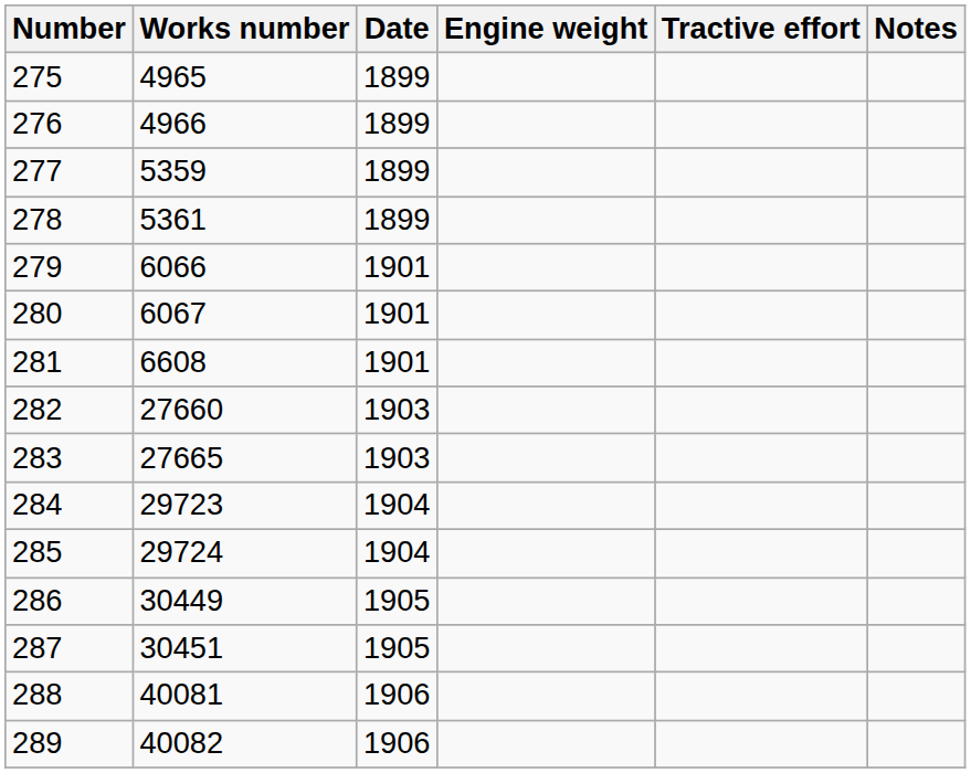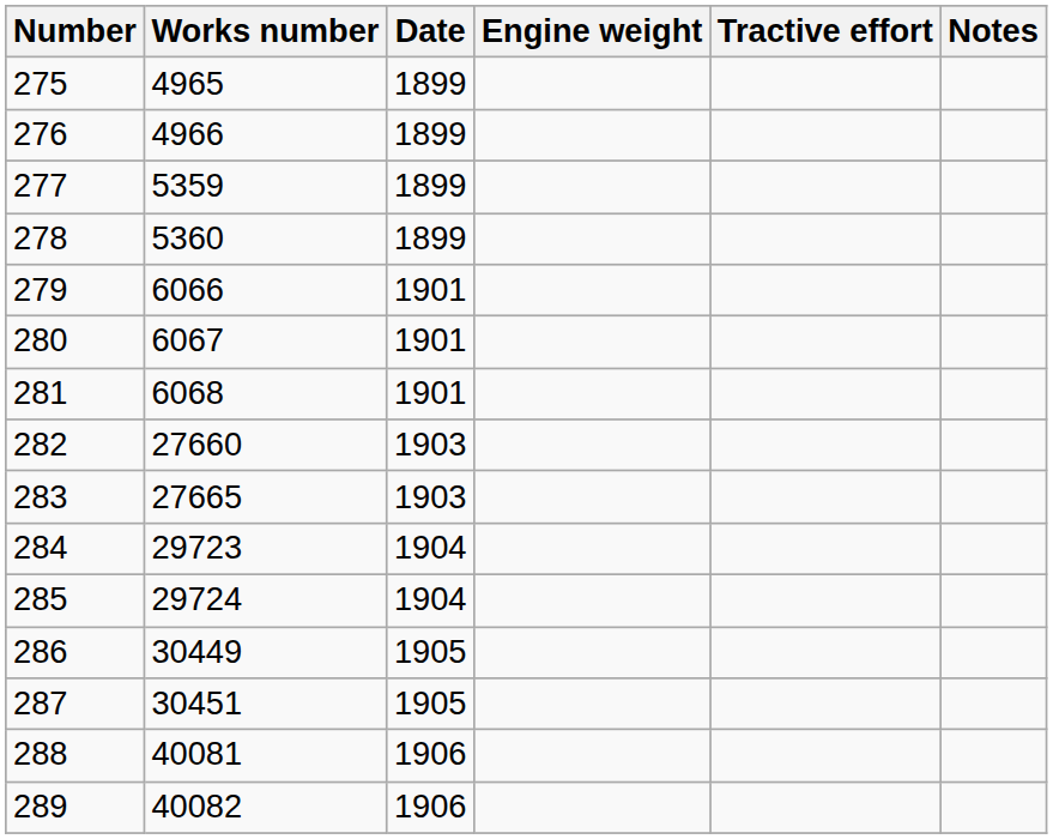 <table class="wikitable">
 <tr>
 <th>Number</th>
 <th>Works number</th>
 <th>Date</th>
 <th>Engine weight</th>
 <th>Tractive effort</th>
 <th>Notes</th>
 </tr>
 <tr>
 <td>275</td>
 <td>4965</td>
 <td>1899</td>
 <td></td>
 <td></td>
 <td></td>
 </tr>
 <tr>
 <td>276</td>
 <td>4966</td>
 <td>1899</td>
 <td></td>
 <td></td>
 <td></td>
 </tr>
 <tr>
 <td>277</td>
 <td>5359</td>
 <td>1899</td>
 <td></td>
 <td></td>
 <td></td>
 </tr>
 <tr>
 <td>278</td>
-<td>5361</td>
+<td>5360</td>
 <td>1899</td>
 <td></td>
 <td></td>
 <td></td>
 </tr>
 <tr>
 <td>279</td>
 <td>6066</td>
 <td>1901</td>
 <td></td>
 <td></td>
 <td></td>
 </tr>
 <tr>
 <td>280</td>
 <td>6067</td>
 <td>1901</td>
 <td></td>
 <td></td>
 <td></td>
 </tr>
 <tr>
 <td>281</td>
-<td>6608</td>
+<td>6068</td>
 <td>1901</td>
 <td></td>
 <td></td>
 <td></td>
 </tr>
 <tr>
 <td>282</td>
 <td>27660</td>
 <td>1903</td>
 <td></td>
 <td></td>
 <td></td>
 </tr>
 <tr>
 <td>283</td>
 <td>27665</td>
 <td>1903</td>
 <td></td>
 <td></td>
 <td></td>
 </tr>
 <tr>
 <td>284</td>
 <td>29723</td>
 <td>1904</td>
 <td></td>
 <td></td>
 <td></td>
 </tr>
 <tr>
 <td>285</td>
 <td>29724</td>
 <td>1904</td>
 <td></td>
 <td></td>
 <td></td>
 </tr>
 <tr>
 <td>286</td>
 <td>30449</td>
 <td>1905</td>
 <td></td>
 <td></td>
 <td></td>
 </tr>
 <tr>
 <td>287</td>
 <td>30451</td>
 <td>1905</td>
 <td></td>
 <td></td>
 <td></td>
 </tr>
 <tr>
 <td>288</td>
 <td>40081</td>
 <td>1906</td>
 <td></td>
 <td></td>
 <td></td>
 </tr>
 <tr>
 <td>289</td>
 <td>40082</td>
 <td>1906</td>
 <td></td>
 <td></td>
 <td></td>
 </tr>
 </table>
